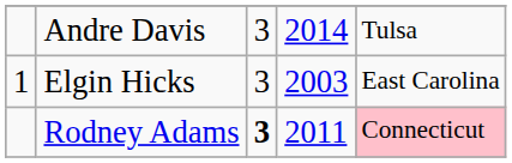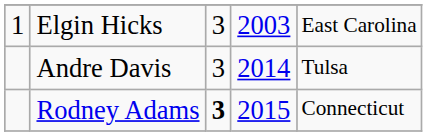 <table class="wikitable">
 <tr>
-</tr>
-<tr>
-<td></td>
-<td>Andre Davis</td>
-<td>3</td>
-<td><a href='#'>2014</a></td>
-<td style="font-size:80%;">Tulsa</td>
 </tr>
 <tr>
 <td>1</td>
 <td>Elgin Hicks</td>
 <td>3</td>
 <td><a href='#'>2003</a></td>
 <td style="font-size:80%;">East Carolina</td>
 </tr>
 <tr>
 <td></td>
+<td>Andre Davis</td>
+<td>3</td>
+<td><a href='#'>2014</a></td>
+<td style="font-size:80%;">Tulsa</td>
+</tr>
+<tr>
+<td></td>
 <td><a href='#'>Rodney Adams</a></td>
 <td><strong>3</strong></td>
-<td><a href='#'>2011</a></td>
-<td style="background: pink; font-size:80%;">Connecticut</td>
+<td><a href='#'>2015</a></td>
+<td style="font-size:80%;">Connecticut</td>
 </tr>
 </table>
